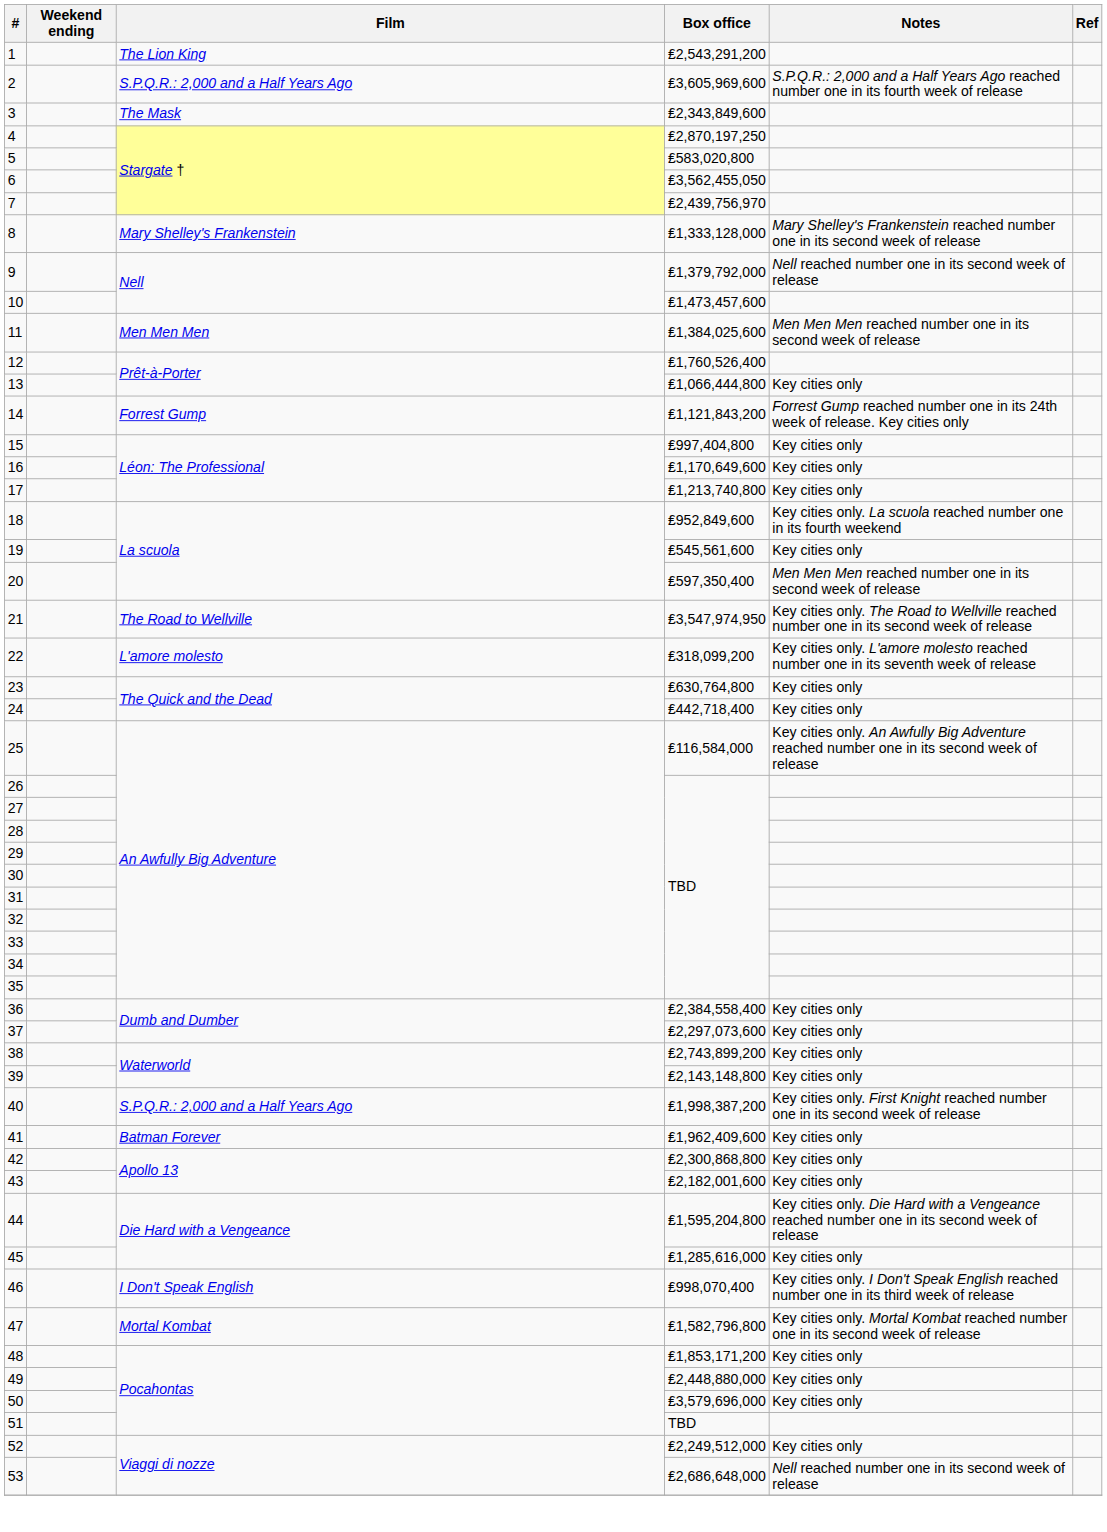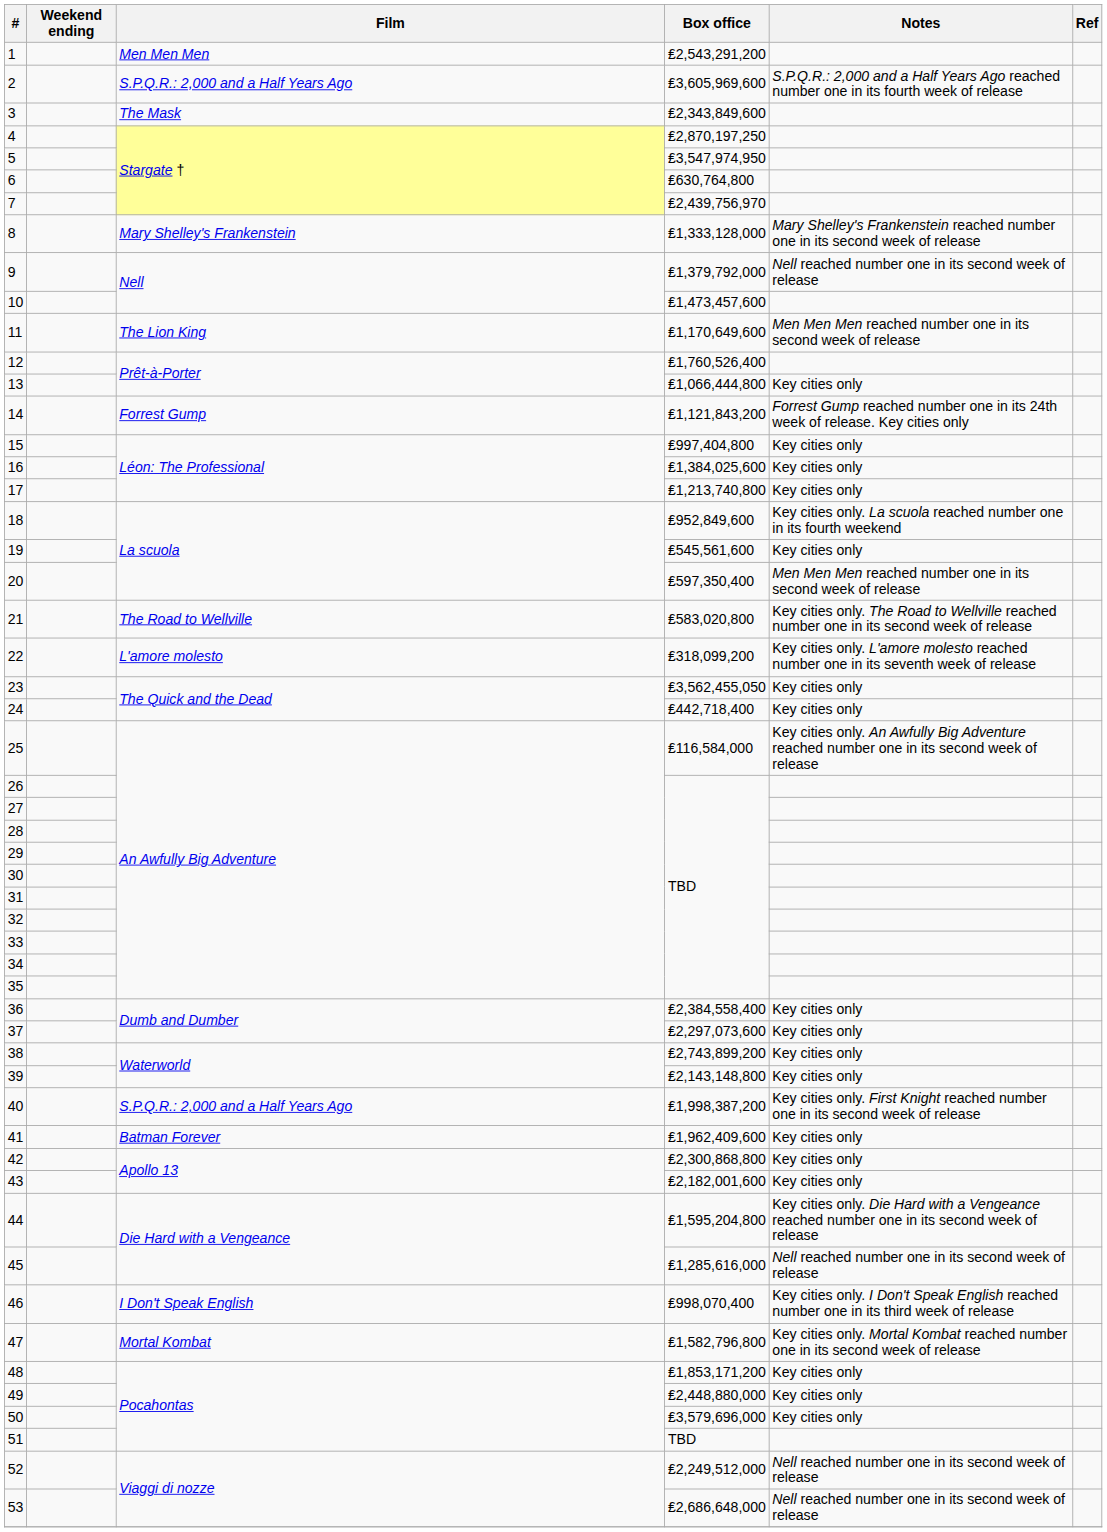 <table class="wikitable sortable">
 <tr>
 <th abbr="Week">#</th>
 <th abbr="Date">Weekend ending</th>
 <th width="50%">Film</th>
 <th abbr="Box Office">Box office</th>
 <th>Notes</th>
 <th>Ref</th>
 </tr>
 <tr>
 <td>1</td>
 <td></td>
-<td><em><a href='#'>The Lion King</a></em></td>
+<td><em><a href='#'>Men Men Men</a></em></td>
 <td>₤2,543,291,200</td>
 <td></td>
 <td></td>
 </tr>
 <tr>
 <td>2</td>
 <td></td>
 <td><em><a href='#'>S.P.Q.R.: 2,000 and a Half Years Ago</a></em></td>
 <td>₤3,605,969,600</td>
 <td><em>S.P.Q.R.: 2,000 and a Half Years Ago</em> reached number one in its fourth week of release</td>
 <td></td>
 </tr>
 <tr>
 <td>3</td>
 <td></td>
 <td><em><a href='#'>The Mask</a></em></td>
 <td>₤2,343,849,600</td>
 <td></td>
 <td></td>
 </tr>
 <tr>
 <td>4</td>
 <td></td>
 <td rowspan="4" style="background-color:#FFFF99"><em><a href='#'>Stargate</a></em> †</td>
 <td>₤2,870,197,250</td>
 <td></td>
 <td></td>
 </tr>
 <tr>
 <td>5</td>
 <td></td>
-<td>₤583,020,800</td>
+<td>₤3,547,974,950</td>
 <td></td>
 <td></td>
 </tr>
 <tr>
 <td>6</td>
 <td></td>
-<td>₤3,562,455,050</td>
+<td>₤630,764,800</td>
 <td></td>
 <td></td>
 </tr>
 <tr>
 <td>7</td>
 <td></td>
 <td>₤2,439,756,970</td>
 <td></td>
 <td></td>
 </tr>
 <tr>
 <td>8</td>
 <td></td>
 <td><em><a href='#'>Mary Shelley's Frankenstein</a></em></td>
 <td>₤1,333,128,000</td>
 <td><em>Mary Shelley's Frankenstein</em> reached number one in its second week of release</td>
 <td></td>
 </tr>
 <tr>
 <td>9</td>
 <td></td>
 <td rowspan="2"><em><a href='#'>Nell</a></em></td>
 <td>₤1,379,792,000</td>
 <td><em>Nell</em> reached number one in its second week of release</td>
 <td></td>
 </tr>
 <tr>
 <td>10</td>
 <td></td>
 <td>₤1,473,457,600</td>
 <td></td>
 <td></td>
 </tr>
 <tr>
 <td>11</td>
 <td></td>
-<td><em><a href='#'>Men Men Men</a></em></td>
-<td>₤1,384,025,600</td>
+<td><em><a href='#'>The Lion King</a></em></td>
+<td>₤1,170,649,600</td>
 <td><em>Men Men Men</em> reached number one in its second week of release</td>
 <td></td>
 </tr>
 <tr>
 <td>12</td>
 <td></td>
 <td rowspan="2"><em><a href='#'>Prêt-à-Porter</a></em></td>
 <td>₤1,760,526,400</td>
 <td></td>
 <td></td>
 </tr>
 <tr>
 <td>13</td>
 <td></td>
 <td>₤1,066,444,800</td>
 <td>Key cities only</td>
 <td></td>
 </tr>
 <tr>
 <td>14</td>
 <td></td>
 <td><em><a href='#'>Forrest Gump</a></em></td>
 <td>₤1,121,843,200</td>
 <td><em>Forrest Gump</em> reached number one in its 24th week of release. Key cities only</td>
 <td></td>
 </tr>
 <tr>
 <td>15</td>
 <td></td>
 <td rowspan="3"><em><a href='#'>Léon: The Professional</a></em></td>
 <td>₤997,404,800</td>
 <td>Key cities only</td>
 <td></td>
 </tr>
 <tr>
 <td>16</td>
 <td></td>
-<td>₤1,170,649,600</td>
+<td>₤1,384,025,600</td>
 <td>Key cities only</td>
 <td></td>
 </tr>
 <tr>
 <td>17</td>
 <td></td>
 <td>₤1,213,740,800</td>
 <td>Key cities only</td>
 <td></td>
 </tr>
 <tr>
 <td>18</td>
 <td></td>
 <td rowspan="3"><em><a href='#'>La scuola</a></em></td>
 <td>₤952,849,600</td>
 <td>Key cities only. <em>La scuola</em> reached number one in its fourth weekend</td>
 <td></td>
 </tr>
 <tr>
 <td>19</td>
 <td></td>
 <td>₤545,561,600</td>
 <td>Key cities only</td>
 <td></td>
 </tr>
 <tr>
 <td>20</td>
 <td></td>
 <td>₤597,350,400</td>
 <td><em>Men Men Men</em> reached number one in its second week of release</td>
 <td></td>
 </tr>
 <tr>
 <td>21</td>
 <td></td>
 <td><em><a href='#'>The Road to Wellville</a></em></td>
-<td>₤3,547,974,950</td>
+<td>₤583,020,800</td>
 <td>Key cities only. <em>The Road to Wellville</em> reached number one in its second week of release</td>
 <td></td>
 </tr>
 <tr>
 <td>22</td>
 <td></td>
 <td><em><a href='#'>L'amore molesto</a></em></td>
 <td>₤318,099,200</td>
 <td>Key cities only. <em>L'amore molesto</em> reached number one in its seventh week of release</td>
 <td></td>
 </tr>
 <tr>
 <td>23</td>
 <td></td>
 <td rowspan="2"><em><a href='#'>The Quick and the Dead</a></em></td>
-<td>₤630,764,800</td>
+<td>₤3,562,455,050</td>
 <td>Key cities only</td>
 <td></td>
 </tr>
 <tr>
 <td>24</td>
 <td></td>
 <td>₤442,718,400</td>
 <td>Key cities only</td>
 <td></td>
 </tr>
 <tr>
 <td>25</td>
 <td></td>
 <td rowspan="11"><em><a href='#'>An Awfully Big Adventure</a></em></td>
 <td>₤116,584,000</td>
 <td>Key cities only. <em>An Awfully Big Adventure</em> reached number one in its second week of release</td>
 <td></td>
 </tr>
 <tr>
 <td>26</td>
 <td></td>
 <td rowspan="10">TBD</td>
 <td></td>
 <td></td>
 </tr>
 <tr>
 <td>27</td>
 <td></td>
 <td></td>
 <td></td>
 </tr>
 <tr>
 <td>28</td>
 <td></td>
 <td></td>
 <td></td>
 </tr>
 <tr>
 <td>29</td>
 <td></td>
 <td></td>
 <td></td>
 </tr>
 <tr>
 <td>30</td>
 <td></td>
 <td></td>
 <td></td>
 </tr>
 <tr>
 <td>31</td>
 <td></td>
 <td></td>
 <td></td>
 </tr>
 <tr>
 <td>32</td>
 <td></td>
 <td></td>
 <td></td>
 </tr>
 <tr>
 <td>33</td>
 <td></td>
 <td></td>
 <td></td>
 </tr>
 <tr>
 <td>34</td>
 <td></td>
 <td></td>
 <td></td>
 </tr>
 <tr>
 <td>35</td>
 <td></td>
 <td></td>
 <td></td>
 </tr>
 <tr>
 <td>36</td>
 <td></td>
 <td rowspan="2"><em><a href='#'>Dumb and Dumber</a></em></td>
 <td>₤2,384,558,400</td>
 <td>Key cities only</td>
 <td></td>
 </tr>
 <tr>
 <td>37</td>
 <td></td>
 <td>₤2,297,073,600</td>
 <td>Key cities only</td>
 <td></td>
 </tr>
 <tr>
 <td>38</td>
 <td></td>
 <td rowspan="2"><em><a href='#'>Waterworld</a></em></td>
 <td>₤2,743,899,200</td>
 <td>Key cities only</td>
 <td></td>
 </tr>
 <tr>
 <td>39</td>
 <td></td>
 <td>₤2,143,148,800</td>
 <td>Key cities only</td>
 <td></td>
 </tr>
 <tr>
 <td>40</td>
 <td></td>
 <td><em><a href='#'>S.P.Q.R.: 2,000 and a Half Years Ago</a></em></td>
 <td>₤1,998,387,200</td>
 <td>Key cities only. <em>First Knight</em> reached number one in its second week of release</td>
 <td></td>
 </tr>
 <tr>
 <td>41</td>
 <td></td>
 <td><em><a href='#'>Batman Forever</a></em></td>
 <td>₤1,962,409,600</td>
 <td>Key cities only</td>
 <td></td>
 </tr>
 <tr>
 <td>42</td>
 <td></td>
 <td rowspan="2"><em><a href='#'>Apollo 13</a></em></td>
 <td>₤2,300,868,800</td>
 <td>Key cities only</td>
 <td></td>
 </tr>
 <tr>
 <td>43</td>
 <td></td>
 <td>₤2,182,001,600</td>
 <td>Key cities only</td>
 <td></td>
 </tr>
 <tr>
 <td>44</td>
 <td></td>
 <td rowspan="2"><em><a href='#'>Die Hard with a Vengeance</a></em></td>
 <td>₤1,595,204,800</td>
 <td>Key cities only. <em>Die Hard with a Vengeance</em> reached number one in its second week of release</td>
 <td></td>
 </tr>
 <tr>
 <td>45</td>
 <td></td>
 <td>₤1,285,616,000</td>
-<td>Key cities only</td>
+<td><em>Nell</em> reached number one in its second week of release</td>
 <td></td>
 </tr>
 <tr>
 <td>46</td>
 <td></td>
 <td><em><a href='#'>I Don't Speak English</a></em></td>
 <td>₤998,070,400</td>
 <td>Key cities only. <em>I Don't Speak English</em> reached number one in its third week of release</td>
 <td></td>
 </tr>
 <tr>
 <td>47</td>
 <td></td>
 <td><em><a href='#'>Mortal Kombat</a></em></td>
 <td>₤1,582,796,800</td>
 <td>Key cities only. <em>Mortal Kombat</em> reached number one in its second week of release</td>
 <td></td>
 </tr>
 <tr>
 <td>48</td>
 <td></td>
 <td rowspan="4"><em><a href='#'>Pocahontas</a></em></td>
 <td>₤1,853,171,200</td>
 <td>Key cities only</td>
 <td></td>
 </tr>
 <tr>
 <td>49</td>
 <td></td>
 <td>₤2,448,880,000</td>
 <td>Key cities only</td>
 <td></td>
 </tr>
 <tr>
 <td>50</td>
 <td></td>
 <td>₤3,579,696,000</td>
 <td>Key cities only</td>
 <td></td>
 </tr>
 <tr>
 <td>51</td>
 <td></td>
 <td>TBD</td>
 <td></td>
 <td></td>
 </tr>
 <tr>
 <td>52</td>
 <td></td>
 <td rowspan="2"><em><a href='#'>Viaggi di nozze</a></em></td>
 <td>₤2,249,512,000</td>
-<td>Key cities only</td>
+<td><em>Nell</em> reached number one in its second week of release</td>
 <td></td>
 </tr>
 <tr>
 <td>53</td>
 <td></td>
 <td>₤2,686,648,000</td>
 <td><em>Nell</em> reached number one in its second week of release</td>
 <td></td>
 </tr>
 <tr>
 </tr>
 </table>
